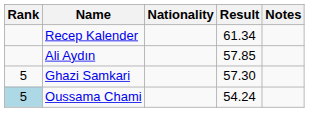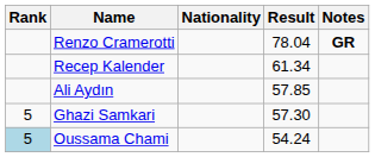 <table class="wikitable sortable" style="text-align:center">
 <tr>
 <th>Rank</th>
 <th>Name</th>
 <th>Nationality</th>
 <th>Result</th>
 <th>Notes</th>
+</tr>
+<tr>
+<td></td>
+<td align=left><a href='#'>Renzo Cramerotti</a></td>
+<td align=left></td>
+<td>78.04</td>
+<td><strong>GR</strong></td>
 </tr>
 <tr>
 <td></td>
 <td align=left><a href='#'>Recep Kalender</a></td>
 <td align=left></td>
 <td>61.34</td>
 <td></td>
 </tr>
 <tr>
 <td></td>
 <td align=left><a href='#'>Ali Aydın</a></td>
 <td align=left></td>
 <td>57.85</td>
 <td></td>
 </tr>
 <tr>
 <td>5</td>
 <td align=left><a href='#'>Ghazi Samkari</a></td>
 <td align=left></td>
 <td>57.30</td>
 <td></td>
 </tr>
 <tr>
 <td style="background: lightblue;">5</td>
 <td align=left><a href='#'>Oussama Chami</a></td>
 <td align=left></td>
 <td>54.24</td>
 <td></td>
 </tr>
 </table>
